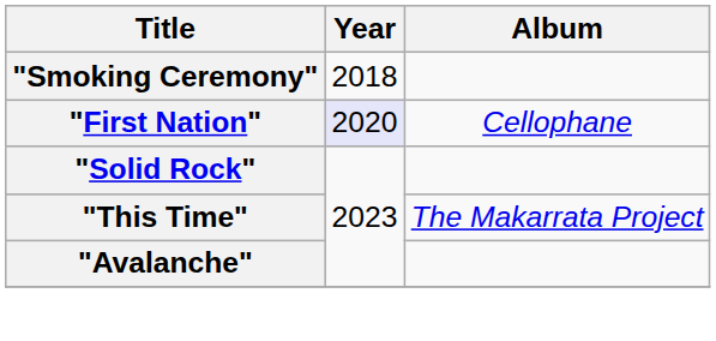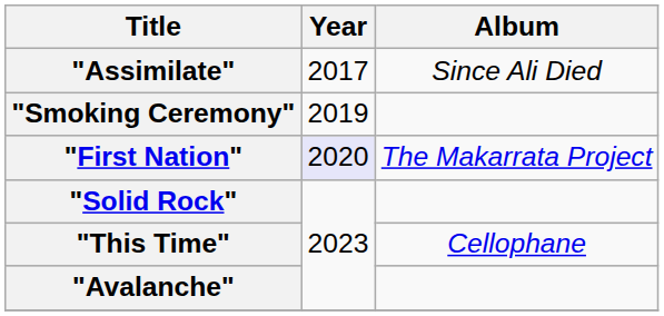 <table class="wikitable plainrowheaders" style="text-align:center;">
 <tr>
 <th>Title</th>
 <th>Year</th>
 <th>Album</th>
 </tr>
 <tr>
+<th scope="row">"Assimilate"<br></th>
+<td>2017</td>
+<td><em>Since Ali Died</em></td>
+</tr>
+<tr>
 <th scope="row">"Smoking Ceremony"<br></th>
-<td>2018</td>
+<td>2019</td>
 <td></td>
 </tr>
 <tr>
 <th scope="row">"<a href='#'>First Nation</a>" <br></th>
 <td style="background: lavender;">2020</td>
-<td><em><a href='#'>Cellophane</a></em></td>
+<td><em><a href='#'>The Makarrata Project</a></em></td>
 </tr>
 <tr>
 <th scope="row">"<a href='#'>Solid Rock</a>" <br></th>
 <td rowspan="3">2023</td>
 <td></td>
 </tr>
 <tr>
 <th scope="row">"This Time" <br></th>
-<td><em><a href='#'>The Makarrata Project</a></em></td>
+<td><em><a href='#'>Cellophane</a></em></td>
 </tr>
 <tr>
 <th scope="row">"Avalanche"<br></th>
 <td></td>
 </tr>
 <tr>
 </tr>
 </table>
